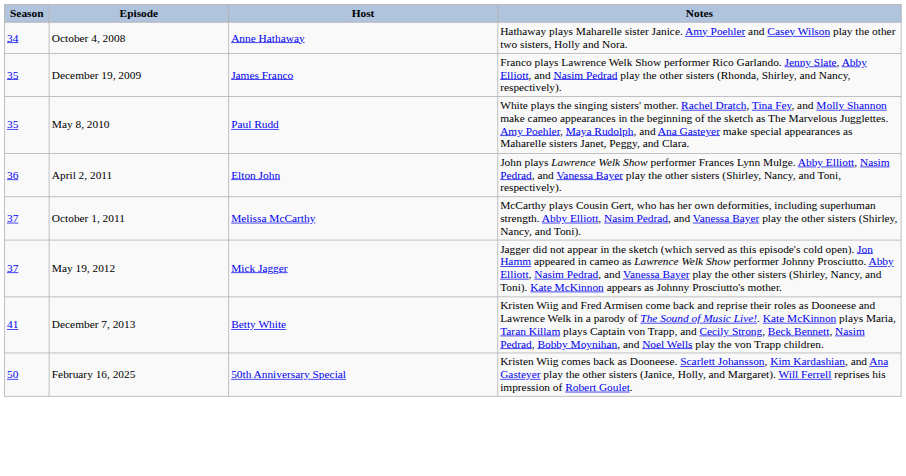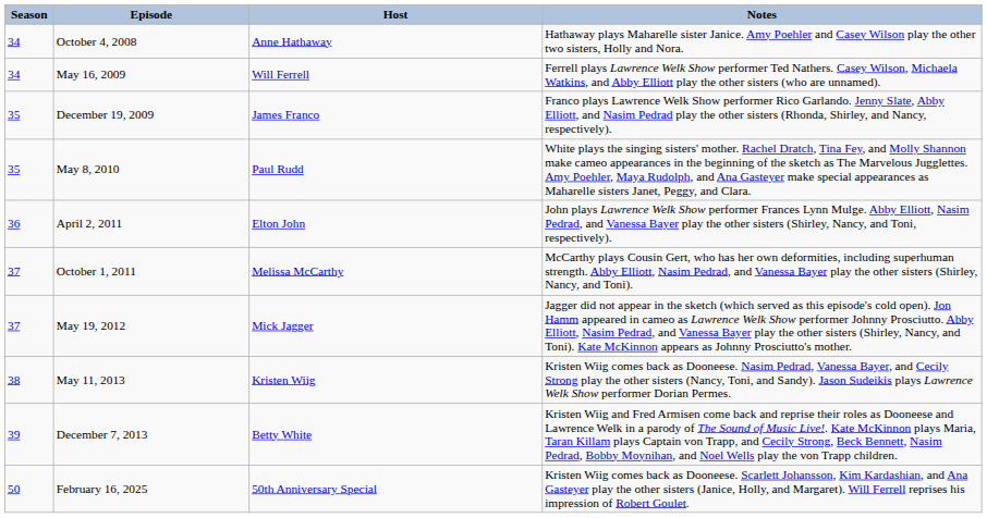 <table class="wikitable" style="width:100%;">
 <tr>
 <th style="background:#b0c4de; width:5%;">Season</th>
 <th style="background:#b0c4de; width:20%;">Episode</th>
 <th style="background:#b0c4de; width:30%;">Host</th>
 <th style="background:#b0c4de; width:45%;">Notes</th>
 </tr>
 <tr>
 <td><a href='#'>34</a></td>
 <td>October 4, 2008</td>
 <td><a href='#'>Anne Hathaway</a></td>
 <td>Hathaway plays Maharelle sister Janice. <a href='#'>Amy Poehler</a> and <a href='#'>Casey Wilson</a> play the other two sisters, Holly and Nora.</td>
+</tr>
+<tr>
+<td><a href='#'>34</a></td>
+<td>May 16, 2009</td>
+<td><a href='#'>Will Ferrell</a></td>
+<td>Ferrell plays <em>Lawrence Welk Show</em> performer Ted Nathers. <a href='#'>Casey Wilson</a>, <a href='#'>Michaela Watkins</a>, and <a href='#'>Abby Elliott</a> play the other sisters (who are unnamed).</td>
 </tr>
 <tr>
 <td><a href='#'>35</a></td>
 <td>December 19, 2009</td>
 <td><a href='#'>James Franco</a></td>
 <td>Franco plays Lawrence Welk Show performer Rico Garlando. <a href='#'>Jenny Slate</a>, <a href='#'>Abby Elliott</a>, and <a href='#'>Nasim Pedrad</a> play the other sisters (Rhonda, Shirley, and Nancy, respectively).</td>
 </tr>
 <tr>
 <td><a href='#'>35</a></td>
 <td>May 8, 2010</td>
 <td><a href='#'>Paul Rudd</a></td>
 <td>White plays the singing sisters' mother. <a href='#'>Rachel Dratch</a>, <a href='#'>Tina Fey</a>, and <a href='#'>Molly Shannon</a> make cameo appearances in the beginning of the sketch as The Marvelous Jugglettes. <a href='#'>Amy Poehler</a>, <a href='#'>Maya Rudolph</a>, and <a href='#'>Ana Gasteyer</a> make special appearances as Maharelle sisters Janet, Peggy, and Clara.</td>
 </tr>
 <tr>
 <td><a href='#'>36</a></td>
 <td>April 2, 2011</td>
 <td><a href='#'>Elton John</a></td>
 <td>John plays <em>Lawrence Welk Show</em> performer Frances Lynn Mulge. <a href='#'>Abby Elliott</a>, <a href='#'>Nasim Pedrad</a>, and <a href='#'>Vanessa Bayer</a> play the other sisters (Shirley, Nancy, and Toni, respectively).</td>
 </tr>
 <tr>
 <td><a href='#'>37</a></td>
 <td>October 1, 2011</td>
 <td><a href='#'>Melissa McCarthy</a></td>
 <td>McCarthy plays Cousin Gert, who has her own deformities, including superhuman strength. <a href='#'>Abby Elliott</a>, <a href='#'>Nasim Pedrad</a>, and <a href='#'>Vanessa Bayer</a> play the other sisters (Shirley, Nancy, and Toni).</td>
 </tr>
 <tr>
 <td><a href='#'>37</a></td>
 <td>May 19, 2012</td>
 <td><a href='#'>Mick Jagger</a></td>
 <td>Jagger did not appear in the sketch (which served as this episode's cold open). <a href='#'>Jon Hamm</a> appeared in cameo as <em>Lawrence Welk Show</em> performer Johnny Prosciutto. <a href='#'>Abby Elliott</a>, <a href='#'>Nasim Pedrad</a>, and <a href='#'>Vanessa Bayer</a> play the other sisters (Shirley, Nancy, and Toni). <a href='#'>Kate McKinnon</a> appears as Johnny Prosciutto's mother.</td>
 </tr>
 <tr>
-<td><a href='#'>41</a></td>
+<td><a href='#'>38</a></td>
+<td>May 11, 2013</td>
+<td><a href='#'>Kristen Wiig</a></td>
+<td>Kristen Wiig comes back as Dooneese. <a href='#'>Nasim Pedrad</a>, <a href='#'>Vanessa Bayer</a>, and <a href='#'>Cecily Strong</a> play the other sisters (Nancy, Toni, and Sandy). <a href='#'>Jason Sudeikis</a> plays <em>Lawrence Welk Show</em> performer Dorian Permes.</td>
+</tr>
+<tr>
+<td><a href='#'>39</a></td>
 <td>December 7, 2013</td>
 <td><a href='#'>Betty White</a></td>
 <td>Kristen Wiig and Fred Armisen come back and reprise their roles as Dooneese and Lawrence Welk in a parody of <em><a href='#'>The Sound of Music Live!</a></em>. <a href='#'>Kate McKinnon</a> plays Maria, <a href='#'>Taran Killam</a> plays Captain von Trapp, and <a href='#'>Cecily Strong</a>, <a href='#'>Beck Bennett</a>, <a href='#'>Nasim Pedrad</a>, <a href='#'>Bobby Moynihan</a>, and <a href='#'>Noel Wells</a> play the von Trapp children.</td>
 </tr>
 <tr>
 <td><a href='#'>50</a></td>
 <td>February 16, 2025</td>
 <td><a href='#'>50th Anniversary Special</a></td>
 <td>Kristen Wiig comes back as Dooneese. <a href='#'>Scarlett Johansson</a>, <a href='#'>Kim Kardashian</a>, and <a href='#'>Ana Gasteyer</a> play the other sisters (Janice, Holly, and Margaret). <a href='#'>Will Ferrell</a> reprises his impression of <a href='#'>Robert Goulet</a>.</td>
 </tr>
 </table>
